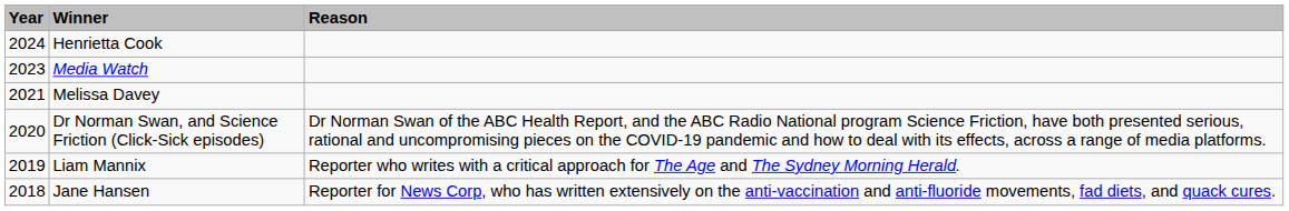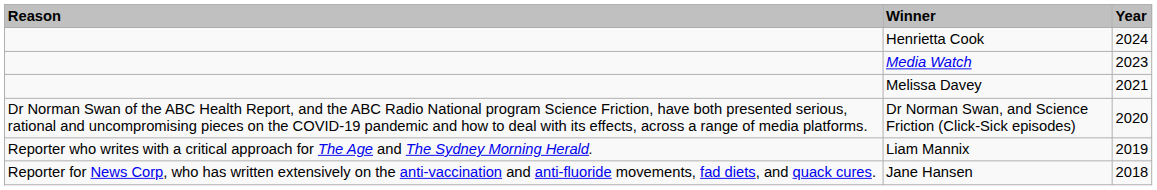 <table class="wikitable">
 <tr style="background:silver;">
+<td><strong>Reason</strong></td>
+<td><strong>Winner</strong></td>
 <td><strong>Year</strong></td>
-<td><strong>Winner</strong></td>
-<td><strong>Reason</strong></td>
 </tr>
 <tr>
+<td></td>
+<td>Henrietta Cook </td>
 <td>2024</td>
-<td>Henrietta Cook </td>
-<td></td>
 </tr>
 <tr>
+<td></td>
+<td><em><a href='#'>Media Watch</a></em></td>
 <td>2023</td>
-<td><em><a href='#'>Media Watch</a></em></td>
-<td></td>
 </tr>
 <tr>
+<td></td>
+<td>Melissa Davey</td>
 <td>2021</td>
-<td>Melissa Davey</td>
-<td></td>
 </tr>
 <tr>
+<td>Dr Norman Swan of the ABC Health Report, and the ABC Radio National program Science Friction, have both presented serious, rational and uncompromising pieces on the COVID-19 pandemic and how to deal with its effects, across a range of media platforms.</td>
+<td>Dr Norman Swan, and Science Friction (Click-Sick episodes)</td>
 <td>2020</td>
-<td>Dr Norman Swan, and Science Friction (Click-Sick episodes)</td>
-<td>Dr Norman Swan of the ABC Health Report, and the ABC Radio National program Science Friction, have both presented serious, rational and uncompromising pieces on the COVID-19 pandemic and how to deal with its effects, across a range of media platforms.</td>
 </tr>
 <tr>
+<td>Reporter who writes with a critical approach for <em><a href='#'>The Age</a></em> and <em><a href='#'>The Sydney Morning Herald</a>.</em></td>
+<td>Liam Mannix</td>
 <td>2019</td>
-<td>Liam Mannix</td>
-<td>Reporter who writes with a critical approach for <em><a href='#'>The Age</a></em> and <em><a href='#'>The Sydney Morning Herald</a>.</em></td>
 </tr>
 <tr>
+<td>Reporter for <a href='#'>News Corp</a>, who has written extensively on the <a href='#'>anti-vaccination</a> and <a href='#'>anti-fluoride</a> movements, <a href='#'>fad diets</a>, and <a href='#'>quack cures</a>.</td>
+<td>Jane Hansen</td>
 <td>2018</td>
-<td>Jane Hansen</td>
-<td>Reporter for <a href='#'>News Corp</a>, who has written extensively on the <a href='#'>anti-vaccination</a> and <a href='#'>anti-fluoride</a> movements, <a href='#'>fad diets</a>, and <a href='#'>quack cures</a>.</td>
 </tr>
 </table>
